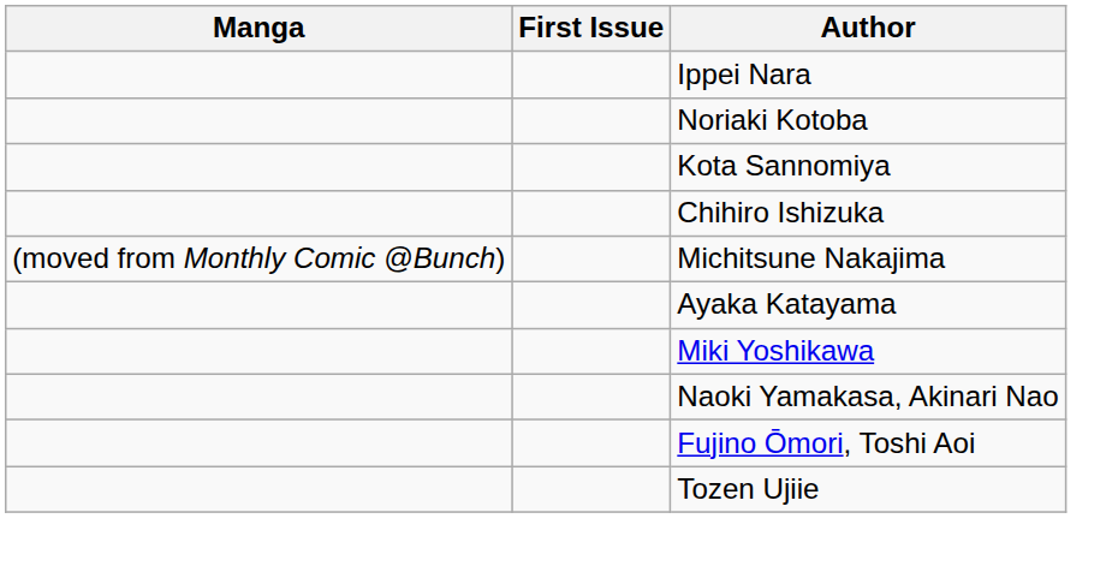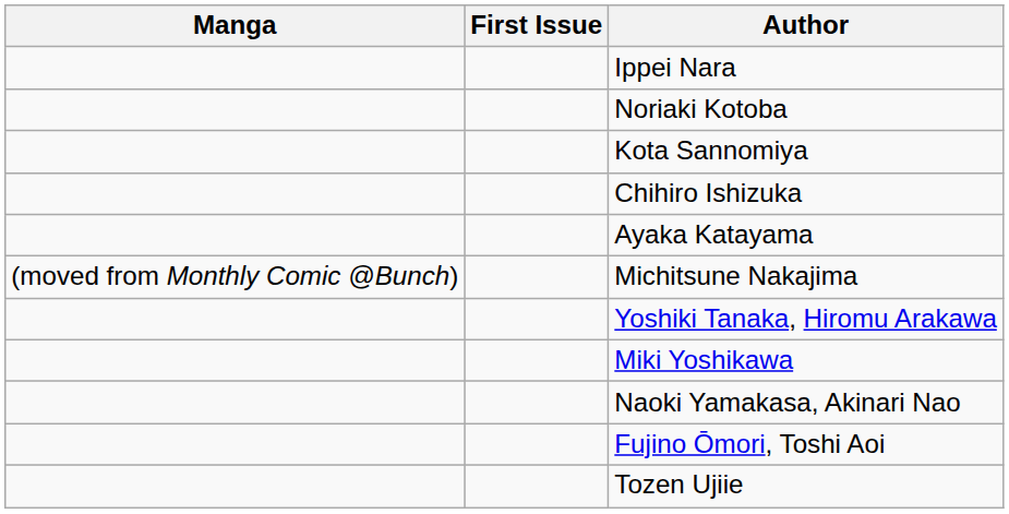 <table class="wikitable sortable">
 <tr>
 <th scope="col">Manga</th>
 <th scope="col">First Issue</th>
 <th scope="col">Author</th>
 </tr>
 <tr>
 <td></td>
 <td></td>
 <td>Ippei Nara</td>
 </tr>
 <tr>
 <td></td>
 <td></td>
 <td>Noriaki Kotoba</td>
 </tr>
 <tr>
 <td></td>
 <td></td>
 <td>Kota Sannomiya</td>
 </tr>
 <tr>
 <td></td>
 <td></td>
 <td>Chihiro Ishizuka</td>
 </tr>
 <tr>
+<td></td>
+<td></td>
+<td>Ayaka Katayama</td>
+</tr>
+<tr>
 <td> (moved from <em>Monthly Comic @Bunch</em>)</td>
 <td></td>
 <td>Michitsune Nakajima</td>
 </tr>
 <tr>
 <td></td>
 <td></td>
-<td>Ayaka Katayama</td>
+<td><a href='#'>Yoshiki Tanaka</a>, <a href='#'>Hiromu Arakawa</a></td>
 </tr>
 <tr>
 <td></td>
 <td></td>
 <td><a href='#'>Miki Yoshikawa</a></td>
 </tr>
 <tr>
 <td></td>
 <td></td>
 <td>Naoki Yamakasa, Akinari Nao</td>
 </tr>
 <tr>
 <td></td>
 <td></td>
 <td><a href='#'>Fujino Ōmori</a>, Toshi Aoi</td>
 </tr>
 <tr>
 <td><em></em></td>
 <td></td>
 <td>Tozen Ujiie</td>
 </tr>
 </table>
